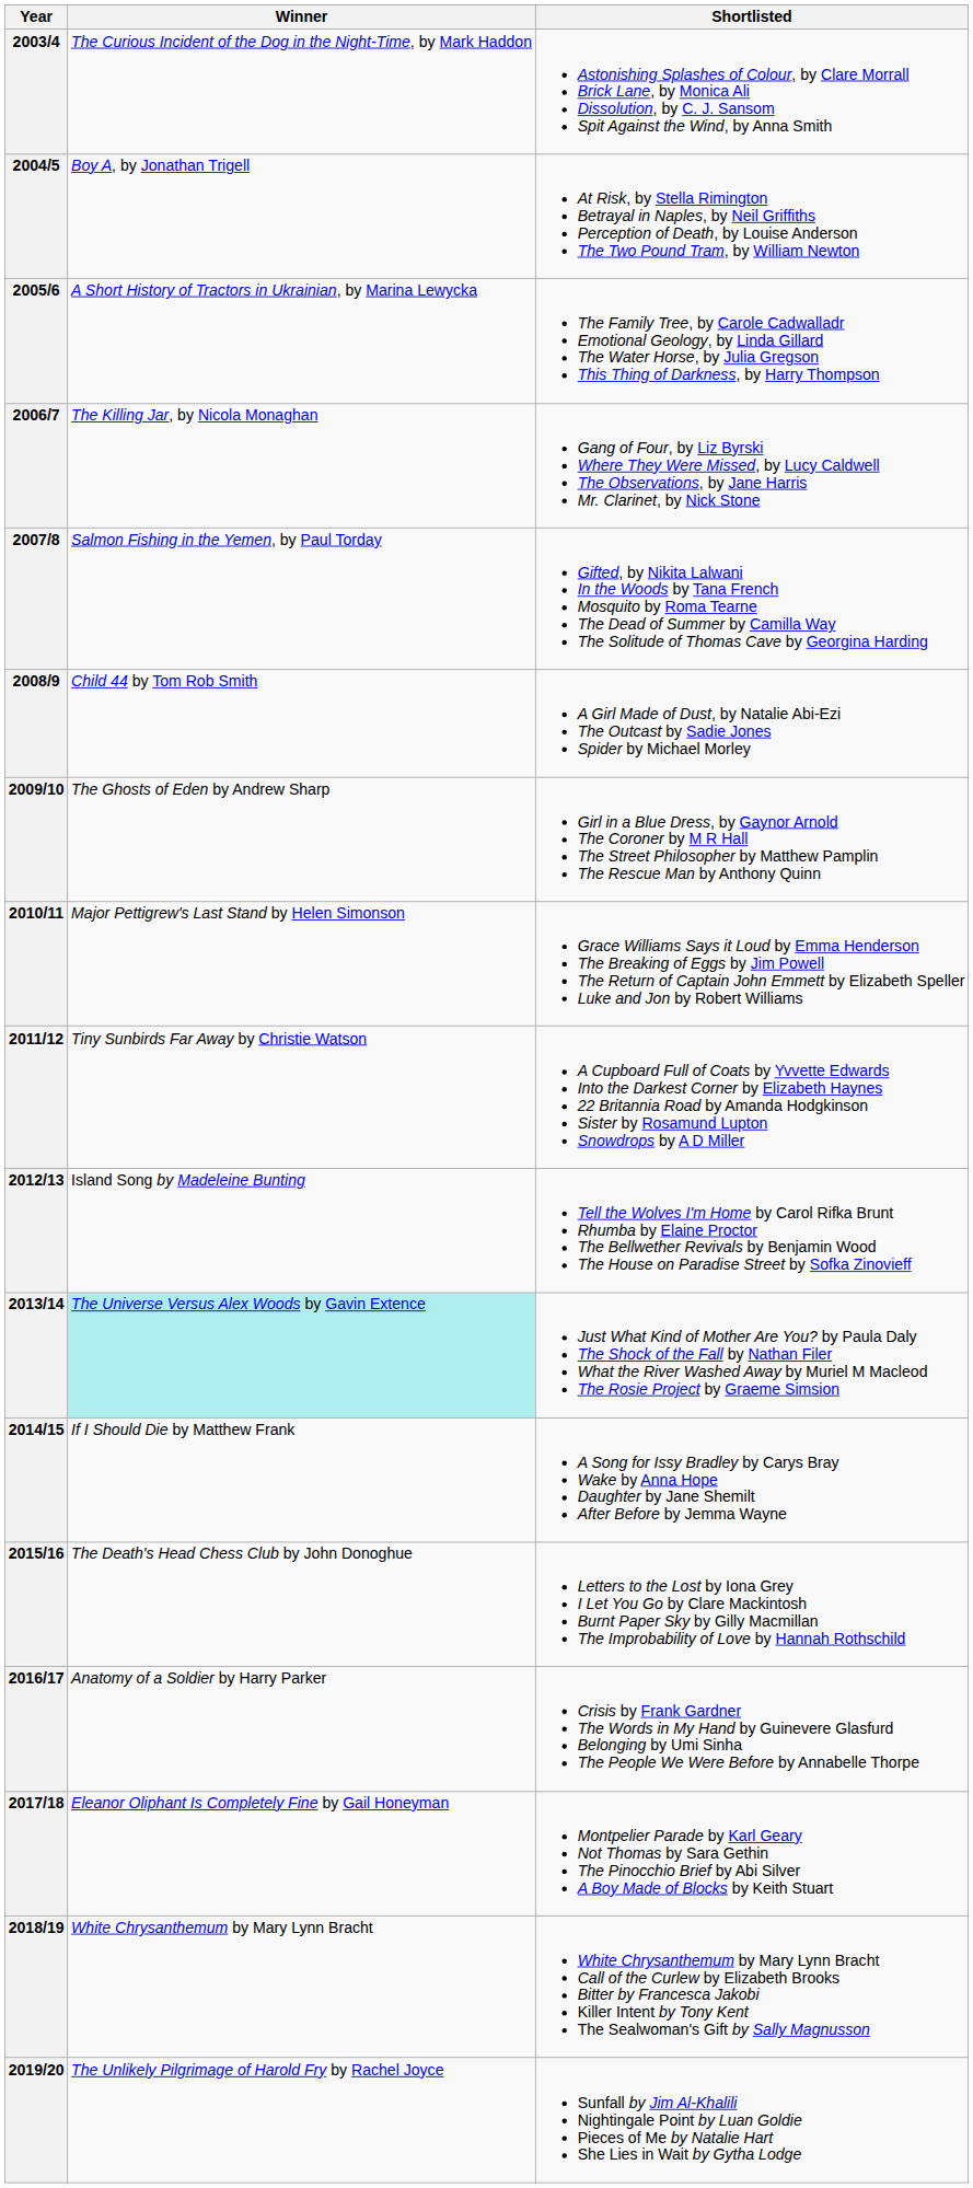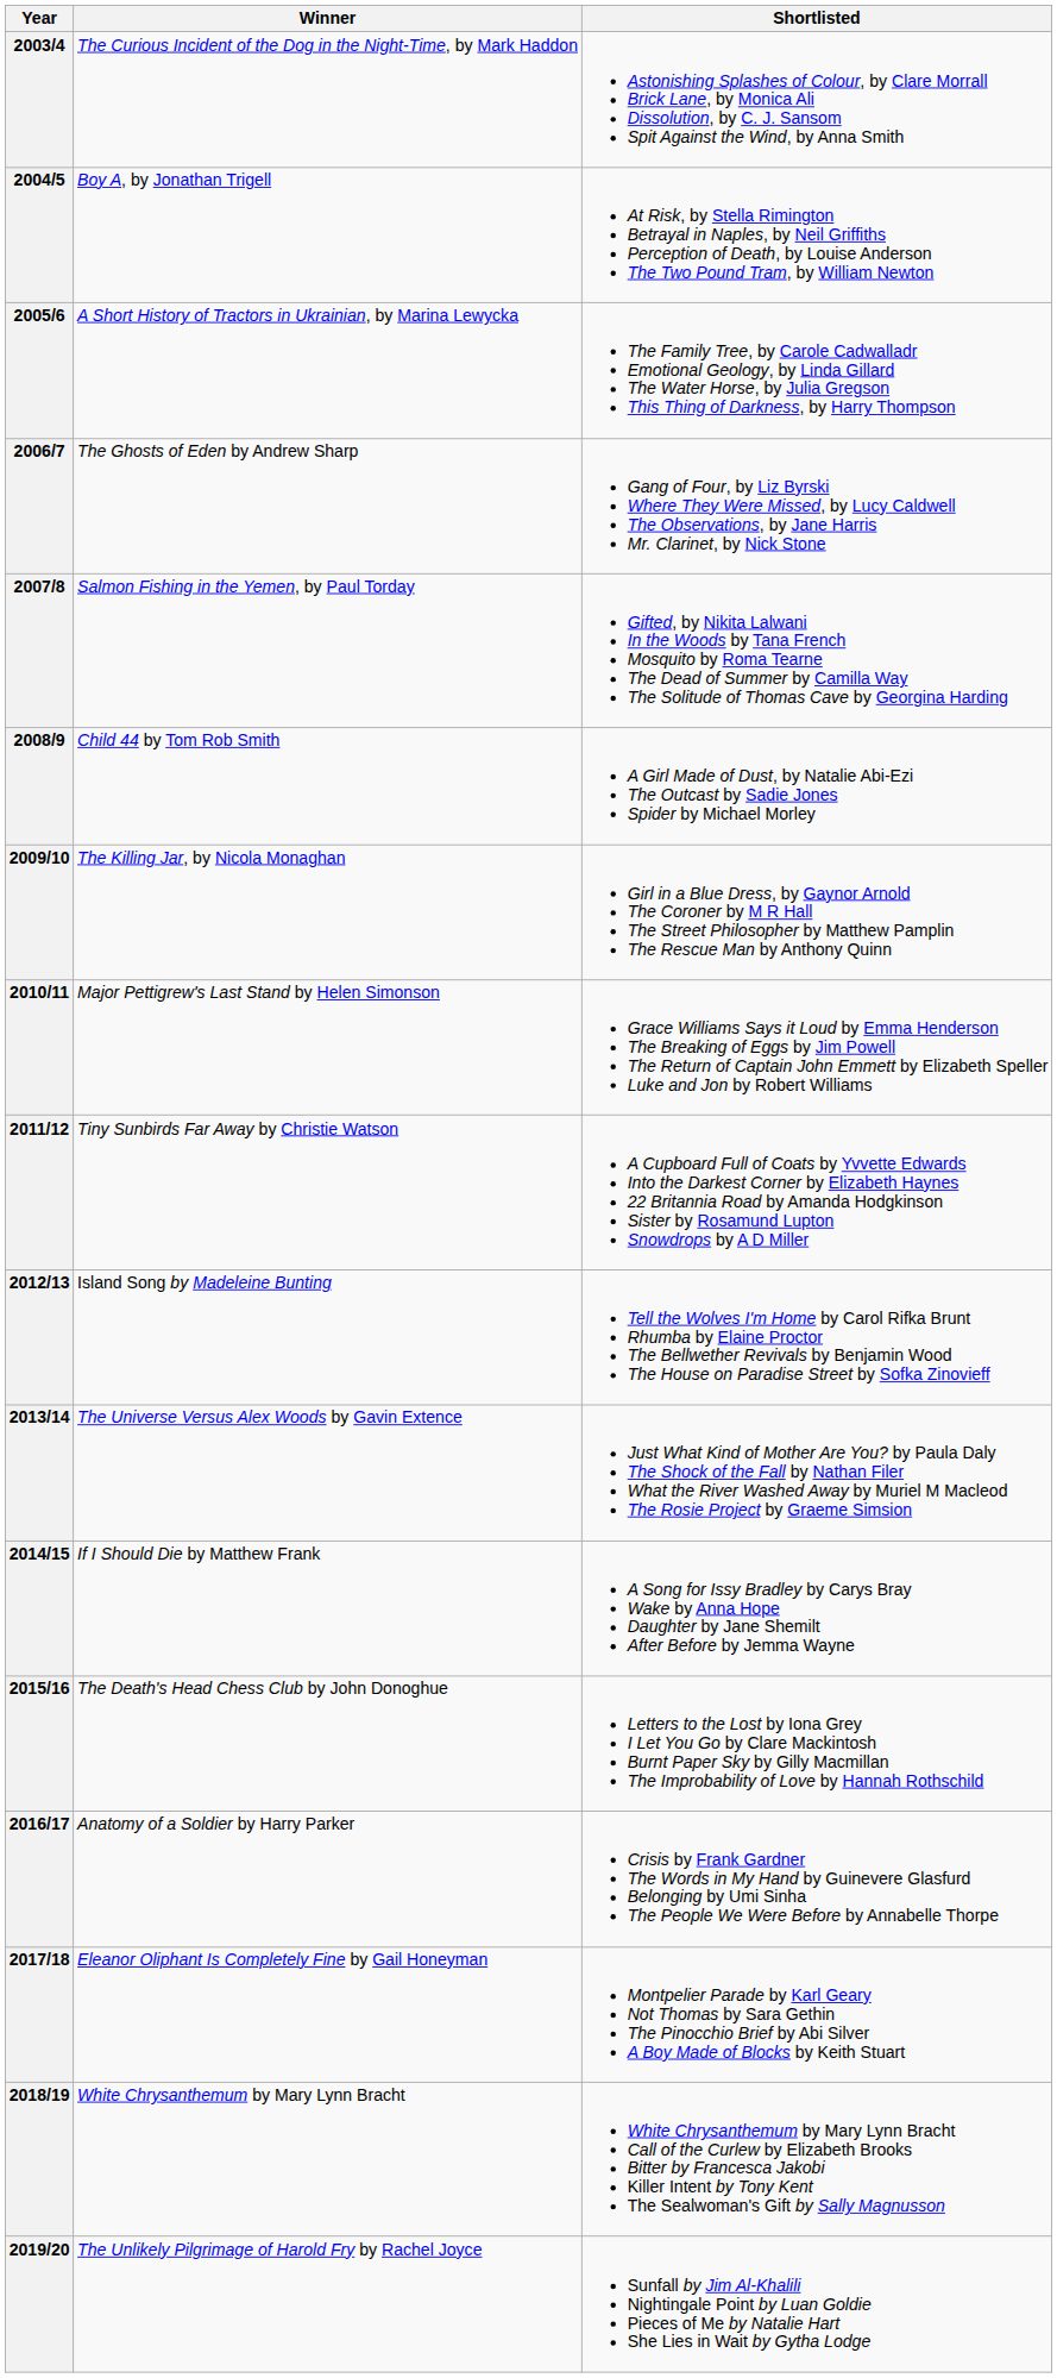 <table class="wikitable">
 <tr>
 <th>Year</th>
 <th>Winner</th>
 <th>Shortlisted</th>
 </tr>
 <tr style="vertical-align:top;">
 <th>2003/4</th>
 <td><em><a href='#'>The Curious Incident of the Dog in the Night-Time</a></em>, by <a href='#'>Mark Haddon</a></td>
 <td><br><ul><li><em><a href='#'>Astonishing Splashes of Colour</a></em>, by <a href='#'>Clare Morrall</a></li><li><em><a href='#'>Brick Lane</a></em>, by <a href='#'>Monica Ali</a></li><li><em><a href='#'>Dissolution</a></em>, by <a href='#'>C. J. Sansom</a></li><li><em>Spit Against the Wind</em>, by Anna Smith</li></ul></td>
 </tr>
 <tr style="vertical-align:top;">
 <th>2004/5</th>
 <td><em><a href='#'>Boy A</a></em>, by <a href='#'>Jonathan Trigell</a></td>
 <td><br><ul><li><em>At Risk</em>, by <a href='#'>Stella Rimington</a></li><li><em> Betrayal in Naples</em>, by <a href='#'>Neil Griffiths</a></li><li><em>Perception of Death</em>, by Louise Anderson</li><li><em><a href='#'>The Two Pound Tram</a></em>, by <a href='#'>William Newton</a></li></ul></td>
 </tr>
 <tr style="vertical-align:top;">
 <th>2005/6</th>
 <td><em><a href='#'>A Short History of Tractors in Ukrainian</a></em>, by <a href='#'>Marina Lewycka</a></td>
 <td><br><ul><li><em>The Family Tree</em>, by <a href='#'>Carole Cadwalladr</a></li><li><em> Emotional Geology</em>, by <a href='#'>Linda Gillard</a></li><li><em>The Water Horse</em>, by <a href='#'>Julia Gregson</a></li><li><em><a href='#'>This Thing of Darkness</a></em>, by <a href='#'>Harry Thompson</a></li></ul></td>
 </tr>
 <tr style="vertical-align:top;">
 <th>2006/7</th>
-<td><em><a href='#'>The Killing Jar</a></em>, by <a href='#'>Nicola Monaghan</a></td>
+<td><em>The Ghosts of Eden</em> by Andrew Sharp</td>
 <td><br><ul><li><em>Gang of Four</em>, by <a href='#'>Liz Byrski</a></li><li><em><a href='#'>Where They Were Missed</a></em>, by <a href='#'>Lucy Caldwell</a></li><li><em><a href='#'>The Observations</a></em>, by <a href='#'>Jane Harris</a></li><li><em>Mr. Clarinet</em>, by <a href='#'>Nick Stone</a></li></ul></td>
 </tr>
 <tr style="vertical-align:top;">
 <th>2007/8</th>
 <td><em><a href='#'>Salmon Fishing in the Yemen</a></em>, by <a href='#'>Paul Torday</a></td>
 <td><br><ul><li><em><a href='#'>Gifted</a></em>, by <a href='#'>Nikita Lalwani</a></li><li><em><a href='#'>In the Woods</a></em> by <a href='#'>Tana French</a></li><li><em>Mosquito</em> by <a href='#'>Roma Tearne</a></li><li><em>The Dead of Summer</em> by <a href='#'>Camilla Way</a></li><li><em>The Solitude of Thomas Cave</em> by <a href='#'>Georgina Harding</a></li></ul></td>
 </tr>
 <tr style="vertical-align:top;">
 <th>2008/9</th>
 <td><em><a href='#'>Child 44</a></em> by <a href='#'>Tom Rob Smith</a></td>
 <td><br><ul><li><em>A Girl Made of Dust</em>, by Natalie Abi-Ezi</li><li><em>The Outcast</em> by <a href='#'>Sadie Jones</a></li><li><em>Spider</em> by Michael Morley</li></ul></td>
 </tr>
 <tr style="vertical-align:top;">
 <th>2009/10</th>
-<td><em>The Ghosts of Eden</em> by Andrew Sharp</td>
+<td><em><a href='#'>The Killing Jar</a></em>, by <a href='#'>Nicola Monaghan</a></td>
 <td><br><ul><li><em>Girl in a Blue Dress</em>, by <a href='#'>Gaynor Arnold</a></li><li><em>The Coroner</em> by <a href='#'>M R Hall</a></li><li><em>The Street Philosopher</em> by Matthew Pamplin</li><li><em>The Rescue Man</em> by Anthony Quinn</li></ul></td>
 </tr>
 <tr style="vertical-align:top;">
 <th>2010/11</th>
 <td><em>Major Pettigrew's Last Stand</em> by <a href='#'>Helen Simonson</a></td>
 <td><br><ul><li><em>Grace Williams Says it Loud</em> by <a href='#'>Emma Henderson</a></li><li><em>The Breaking of Eggs</em> by <a href='#'>Jim Powell</a></li><li><em>The Return of Captain John Emmett</em> by Elizabeth Speller</li><li><em>Luke and Jon</em> by Robert Williams</li></ul></td>
 </tr>
 <tr style="vertical-align:top;">
 <th>2011/12</th>
 <td><em>Tiny Sunbirds Far Away</em> by <a href='#'>Christie Watson</a></td>
 <td><br><ul><li><em>A Cupboard Full of Coats</em> by <a href='#'>Yvvette Edwards</a></li><li><em>Into the Darkest Corner</em> by <a href='#'>Elizabeth Haynes</a></li><li><em>22 Britannia Road</em> by Amanda Hodgkinson</li><li><em>Sister</em> by <a href='#'>Rosamund Lupton</a></li><li><em><a href='#'>Snowdrops</a></em> by <a href='#'>A D Miller</a></li></ul></td>
 </tr>
 <tr style="vertical-align:top;">
 <th>2012/13</th>
 <td></em>Island Song<em> by <a href='#'>Madeleine Bunting</a></td>
 <td><br><ul><li><em><a href='#'>Tell the Wolves I'm Home</a></em> by Carol Rifka Brunt</li><li><em>Rhumba</em> by <a href='#'>Elaine Proctor</a></li><li><em>The Bellwether Revivals</em> by Benjamin Wood</li><li><em>The House on Paradise Street</em> by <a href='#'>Sofka Zinovieff</a></li></ul></td>
 </tr>
 <tr style="vertical-align:top;">
 <th>2013/14</th>
-<td style="background: paleturquoise;"><em><a href='#'>The Universe Versus Alex Woods</a></em> by <a href='#'>Gavin Extence</a></td>
+<td><em><a href='#'>The Universe Versus Alex Woods</a></em> by <a href='#'>Gavin Extence</a></td>
 <td><br><ul><li><em>Just What Kind of Mother Are You?</em> by Paula Daly</li><li><em><a href='#'>The Shock of the Fall</a></em> by <a href='#'>Nathan Filer</a></li><li><em>What the River Washed Away</em> by Muriel M Macleod</li><li><em><a href='#'>The Rosie Project</a></em> by <a href='#'>Graeme Simsion</a></li></ul></td>
 </tr>
 <tr style="vertical-align:top;">
 <th>2014/15</th>
 <td><em>If I Should Die</em> by Matthew Frank</td>
 <td><br><ul><li><em>A Song for Issy Bradley</em> by Carys Bray</li><li><em>Wake</em> by <a href='#'>Anna Hope</a></li><li><em>Daughter</em> by Jane Shemilt</li><li><em>After Before</em> by Jemma Wayne</li></ul></td>
 </tr>
 <tr style="vertical-align:top;">
 <th>2015/16</th>
 <td><em>The Death's Head Chess Club</em> by John Donoghue</td>
 <td><br><ul><li><em>Letters to the Lost</em> by Iona Grey</li><li><em>I Let You Go</em> by Clare Mackintosh</li><li><em>Burnt Paper Sky</em> by Gilly Macmillan</li><li><em>The Improbability of Love</em> by <a href='#'>Hannah Rothschild</a></li></ul></td>
 </tr>
 <tr style="vertical-align:top;">
 <th>2016/17</th>
 <td><em>Anatomy of a Soldier</em> by Harry Parker</td>
 <td><br><ul><li><em>Crisis</em> by <a href='#'>Frank Gardner</a></li><li><em>The Words in My Hand</em> by Guinevere Glasfurd</li><li><em>Belonging</em> by Umi Sinha</li><li><em>The People We Were Before</em> by Annabelle Thorpe</li></ul></td>
 </tr>
 <tr style="vertical-align:top;">
 <th>2017/18</th>
 <td><em><a href='#'>Eleanor Oliphant Is Completely Fine</a></em> by <a href='#'>Gail Honeyman</a></td>
 <td><br><ul><li><em>Montpelier Parade</em> by <a href='#'>Karl Geary</a></li><li><em>Not Thomas</em> by Sara Gethin</li><li><em>The Pinocchio Brief</em> by Abi Silver</li><li><em><a href='#'>A Boy Made of Blocks</a></em> by Keith Stuart</li></ul></td>
 </tr>
 <tr style="vertical-align:top;">
 <th>2018/19</th>
 <td><em><a href='#'>White Chrysanthemum</a></em> by Mary Lynn Bracht</td>
 <td><br><ul><li><em><a href='#'>White Chrysanthemum</a></em> by Mary Lynn Bracht</li><li><em>Call of the Curlew</em> by Elizabeth Brooks</li><li><em>Bitter by Francesca Jakobi</li><li></em>Killer Intent<em> by Tony Kent</li><li></em>The Sealwoman's Gift<em> by <a href='#'>Sally Magnusson</a></li></ul></td>
 </tr>
 <tr style="vertical-align:top;">
 <th>2019/20</th>
 <td><em><a href='#'>The Unlikely Pilgrimage of Harold Fry</a></em> by <a href='#'>Rachel Joyce</a></td>
 <td><br><ul><li></em>Sunfall<em> by <a href='#'>Jim Al-Khalili</a></li><li></em>Nightingale Point<em> by Luan Goldie</li><li></em>Pieces of Me<em> by Natalie Hart</li><li></em>She Lies in Wait<em> by Gytha Lodge</li></ul></td>
 </tr>
 </table>
